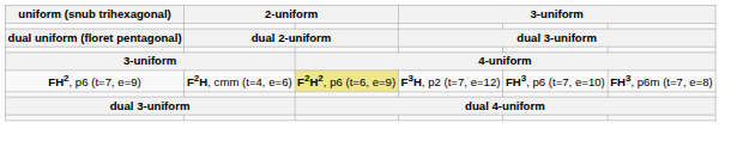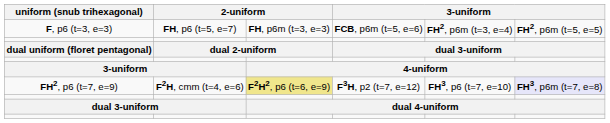 <table class=wikitable>
 <tr>
 <th>uniform (snub trihexagonal)</th>
 <th colspan="2">2-uniform</th>
 <th colspan="3">3-uniform</th>
+</tr>
+<tr align=center>
+<td><strong>F</strong>, p6 (t=3, e=3)</td>
+<td><strong>FH</strong>, p6 (t=5, e=7)</td>
+<td><strong>FH</strong>, p6m (t=3, e=3)</td>
+<td><strong>FCB</strong>, p6m (t=5, e=6)</td>
+<td><strong>FH<sup>2</sup></strong>, p6m (t=3, e=4)</td>
+<td><strong>FH<sup>2</sup></strong>, p6m (t=5, e=5)</td>
 </tr>
 <tr>
 <td></td>
 <td></td>
 <td></td>
 <td></td>
 <td></td>
 <td></td>
 </tr>
 <tr>
 <th>dual uniform (floret pentagonal)</th>
 <th colspan="2">dual 2-uniform</th>
 <th colspan="3">dual 3-uniform</th>
 </tr>
 <tr>
 <td></td>
 <td></td>
 <td></td>
 <td></td>
 <td></td>
 <td></td>
 </tr>
 <tr>
 <th colspan="2">3-uniform</th>
 <th colspan="4">4-uniform</th>
 </tr>
 <tr align=center>
 <td><strong>FH<sup>2</sup></strong>, p6 (t=7, e=9)</td>
 <td><strong>F<sup>2</sup>H</strong>, cmm (t=4, e=6)</td>
 <td style="background: khaki;"><strong>F<sup>2</sup>H<sup>2</sup></strong>, p6 (t=6, e=9)</td>
 <td><strong>F<sup>3</sup>H</strong>, p2 (t=7, e=12)</td>
 <td><strong>FH<sup>3</sup></strong>, p6 (t=7, e=10)</td>
-<td><strong>FH<sup>3</sup></strong>, p6m (t=7, e=8)</td>
+<td style="background: lavender;"><strong>FH<sup>3</sup></strong>, p6m (t=7, e=8)</td>
 </tr>
 <tr>
 <td></td>
 <td></td>
 <td></td>
 <td></td>
 <td></td>
 <td></td>
 </tr>
 <tr>
 <th colspan="2">dual 3-uniform</th>
 <th colspan="4">dual 4-uniform</th>
 </tr>
 <tr>
 <td></td>
 <td></td>
 <td></td>
 <td></td>
 <td></td>
 <td></td>
 </tr>
 </table>
